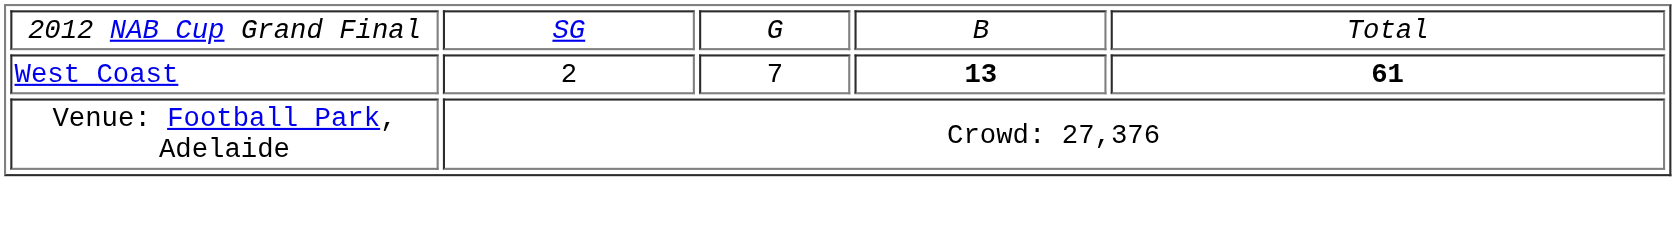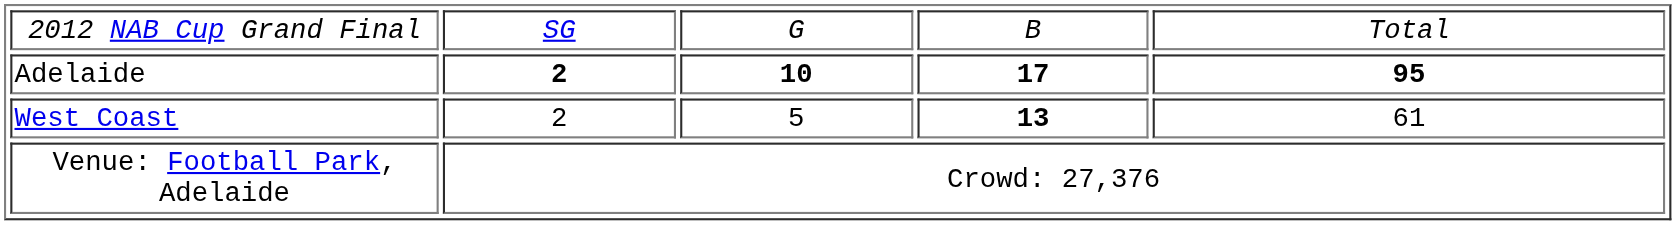 <table border = "1"  style="text-align:center; width:40%">
 <tr>
 <td width=200><em>2012 <a href='#'>NAB Cup</a> Grand Final</em></td>
 <td><em><a href='#'>SG</a></em></td>
 <td><em>G</em></td>
 <td><em>B</em></td>
 <td><em>Total</em></td>
 </tr>
 <tr>
+<td style="text-align:left">Adelaide</td>
+<td><strong>2</strong></td>
+<td><strong>10</strong></td>
+<td><strong>17</strong></td>
+<td><strong>95</strong></td>
+</tr>
+<tr>
 <td style="text-align:left"><a href='#'>West Coast</a></td>
 <td>2</td>
-<td>7</td>
+<td>5</td>
 <td><strong>13</strong></td>
-<td><strong>61</strong></td>
+<td>61</td>
 </tr>
 <tr>
 <td>Venue: <a href='#'>Football Park</a>, Adelaide</td>
 <td colspan=4>Crowd: 27,376</td>
 </tr>
 </table>
